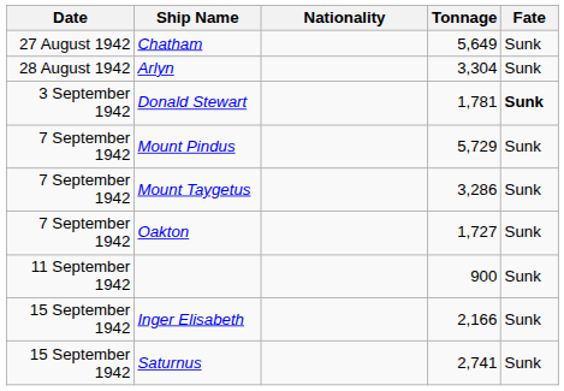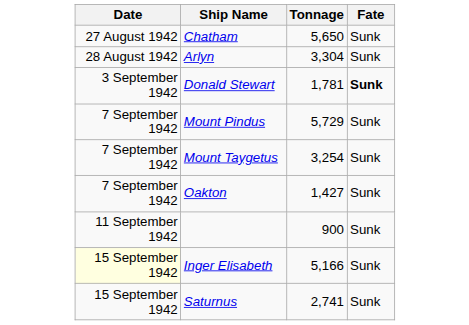 <table class="wikitable sortable" style="margin: 1em auto 1em auto;">
 <tr>
 <th width="120px">Date</th>
 <th width="120px">Ship Name</th>
-<th width="160px">Nationality</th>
 <th width="25px">Tonnage</th>
 <th width="50px">Fate</th>
 </tr>
 <tr>
 <td align="right">27 August 1942</td>
 <td align="left"><a href='#'><em>Chatham</em></a></td>
-<td align="left"></td>
-<td align="right">5,649</td>
+<td align="right">5,650</td>
 <td align="left">Sunk</td>
 </tr>
 <tr>
 <td align="right">28 August 1942</td>
 <td align="left"><a href='#'><em>Arlyn</em></a></td>
-<td align="left"></td>
 <td align="right">3,304</td>
 <td align="left">Sunk</td>
 </tr>
 <tr>
 <td align="right">3 September 1942</td>
 <td align="left"><a href='#'><em>Donald Stewart</em></a></td>
-<td align="left"></td>
 <td align="right">1,781</td>
 <td align="left"><strong>Sunk</strong></td>
 </tr>
 <tr>
 <td align="right">7 September 1942</td>
 <td align="left"><a href='#'><em>Mount Pindus</em></a></td>
-<td align="left"></td>
 <td align="right">5,729</td>
 <td align="left">Sunk</td>
 </tr>
 <tr>
 <td align="right">7 September 1942</td>
 <td align="left"><a href='#'><em>Mount Taygetus</em></a></td>
-<td align="left"></td>
-<td align="right">3,286</td>
+<td align="right">3,254</td>
 <td align="left">Sunk</td>
 </tr>
 <tr>
 <td align="right">7 September 1942</td>
 <td align="left"><a href='#'><em>Oakton</em></a></td>
-<td align="left"></td>
-<td align="right">1,727</td>
+<td align="right">1,427</td>
 <td align="left">Sunk</td>
 </tr>
 <tr>
 <td align="right">11 September 1942</td>
 <td align="left"></td>
-<td align="left"></td>
 <td align="right">900</td>
 <td align="left">Sunk</td>
 </tr>
 <tr>
-<td align="right">15 September 1942</td>
+<td align="right" style="background: lightyellow;">15 September 1942</td>
 <td align="left"><a href='#'><em>Inger Elisabeth</em></a></td>
-<td align="left"></td>
-<td align="right">2,166</td>
+<td align="right">5,166</td>
 <td align="left">Sunk</td>
 </tr>
 <tr>
 <td align="right">15 September 1942</td>
 <td align="left"><a href='#'><em>Saturnus</em></a></td>
-<td align="left"></td>
 <td align="right">2,741</td>
 <td align="left">Sunk</td>
 </tr>
 </table>
